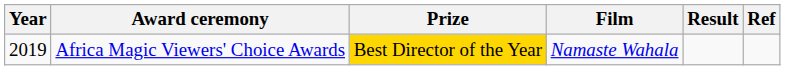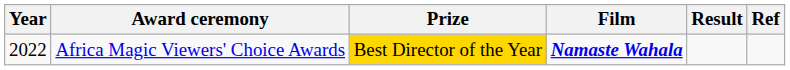 <table class="wikitable">
 <tr>
 <th>Year</th>
 <th>Award ceremony</th>
 <th>Prize</th>
 <th>Film</th>
 <th>Result</th>
 <th>Ref</th>
 </tr>
 <tr>
-<td>2019</td>
+<td>2022</td>
 <td><a href='#'>Africa Magic Viewers' Choice Awards</a></td>
 <td style="background: gold;">Best Director of the Year</td>
-<td><em><a href='#'>Namaste Wahala</a></em></td>
+<td><strong><em><a href='#'>Namaste Wahala</a></em></strong></td>
 <td></td>
 <td></td>
 </tr>
 </table>
